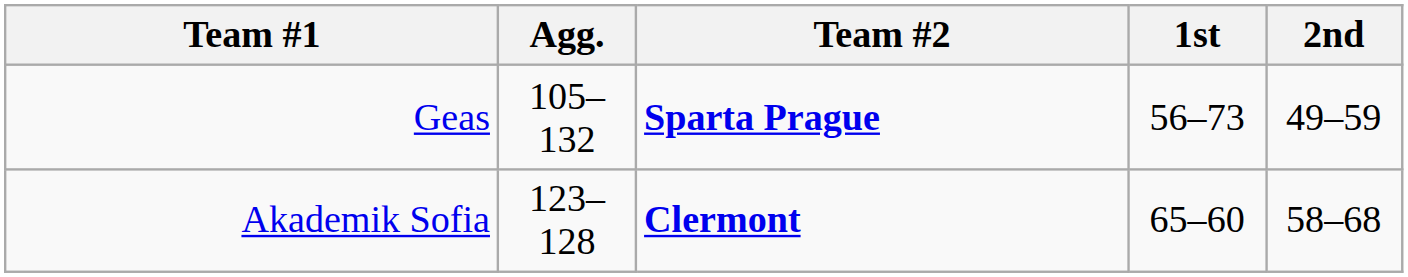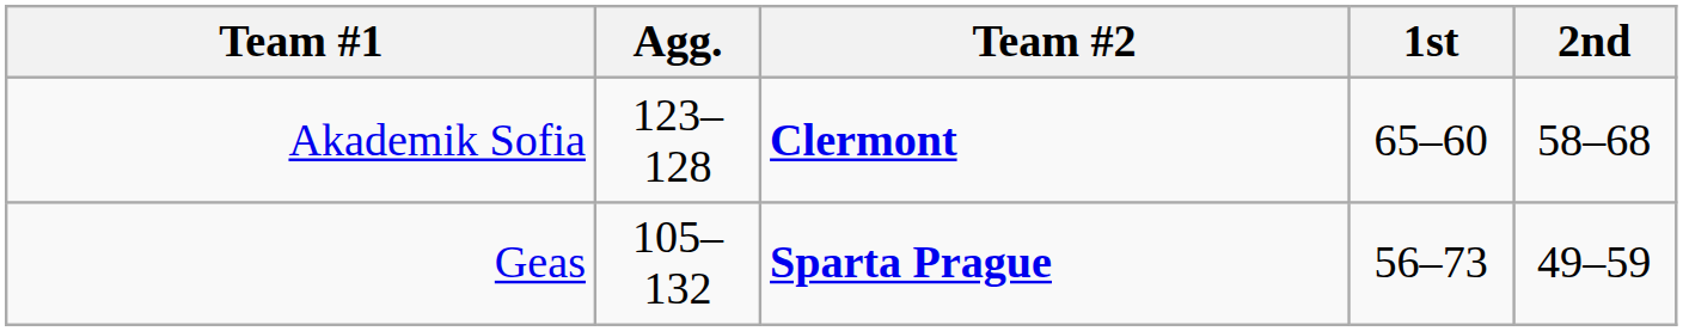 <table class=wikitable style="text-align:center">
 <tr>
 <th width=200>Team #1</th>
 <th width=50>Agg.</th>
 <th width=200>Team #2</th>
 <th width=50>1st</th>
 <th width=50>2nd</th>
 </tr>
 <tr>
+<td align=right><a href='#'>Akademik Sofia</a> </td>
+<td align=center>123–128</td>
+<td align=left> <strong><a href='#'>Clermont</a></strong></td>
+<td align=center>65–60</td>
+<td align=center>58–68</td>
+</tr>
+<tr>
 <td align=right><a href='#'>Geas</a> </td>
 <td align=center>105–132</td>
 <td align=left> <strong><a href='#'>Sparta Prague</a></strong></td>
 <td align=center>56–73</td>
 <td align=center>49–59</td>
 </tr>
-<tr>
-<td align=right><a href='#'>Akademik Sofia</a> </td>
-<td align=center>123–128</td>
-<td align=left> <strong><a href='#'>Clermont</a></strong></td>
-<td align=center>65–60</td>
-<td align=center>58–68</td>
-</tr>
 </table>
